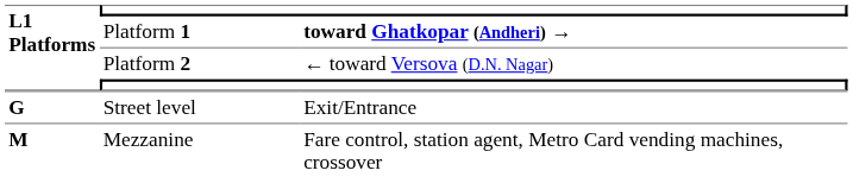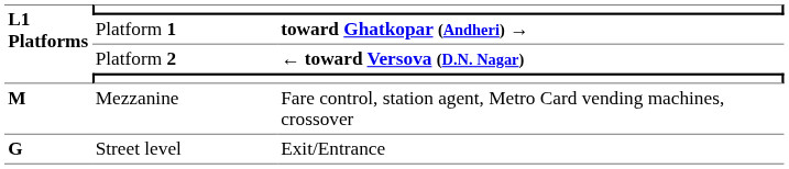 <table border=0 cellspacing=0 cellpadding=3>
 <tr>
 <td style="border-bottom:solid 1px gray;vertical-align:top;border-top:solid 1px gray;" rowspan=4;><strong>L1<br>Platforms</strong></td>
 <td style="border-top:solid 1px gray;border-right:solid 2px black;border-left:solid 2px black;border-bottom:solid 2px black;text-align:center;" colspan=2></td>
 </tr>
 <tr>
 <td style="border-bottom:solid 1px gray;" width=150>Platform <span><strong>1</strong></span></td>
 <td style="border-bottom:solid 1px gray;" width=390><strong>  toward <a href='#'>Ghatkopar</a> <small>(<a href='#'>Andheri</a>)</small> →</strong></td>
 </tr>
 <tr>
 <td>Platform <span><strong>2</strong></span></td>
-<td>←  toward <a href='#'>Versova</a> <small>(<a href='#'>D.N. Nagar</a>)</small></td>
+<td><strong>←  toward <a href='#'>Versova</a> <small>(<a href='#'>D.N. Nagar</a>)</small></strong></td>
 </tr>
 <tr>
 <td style="border-top:solid 2px black;border-right:solid 2px black;border-left:solid 2px black;border-bottom:solid 1px gray;text-align:center;" colspan=2></td>
+</tr>
+<tr>
+<td style="vertical-align:top"><strong>M</strong></td>
+<td style="vertical-align:top">Mezzanine</td>
+<td style="vertical-align:top">Fare control, station agent, Metro Card vending machines, crossover</td>
 </tr>
 <tr>
 <td style="border-bottom:solid 1px gray;border-top:solid 1px gray; vertical-align:top" width=50><strong>G</strong></td>
 <td style="border-top:solid 1px gray;border-bottom:solid 1px gray; vertical-align:top" width=100>Street level</td>
 <td style="border-top:solid 1px gray;border-bottom:solid 1px gray; vertical-align:top" width=420>Exit/Entrance</td>
 </tr>
-<tr>
-<td style="vertical-align:top"><strong>M</strong></td>
-<td style="vertical-align:top">Mezzanine</td>
-<td style="vertical-align:top">Fare control, station agent, Metro Card vending machines, crossover</td>
-</tr>
 </table>
